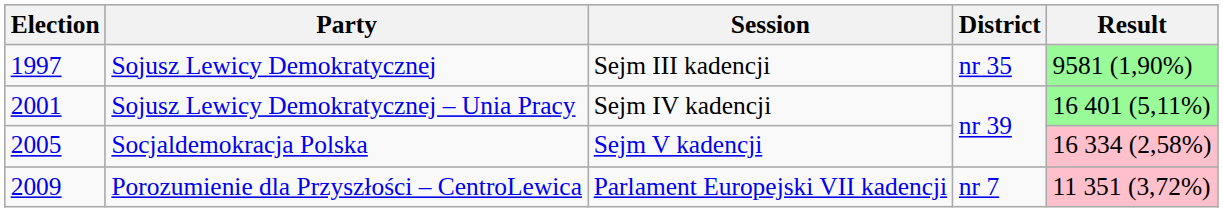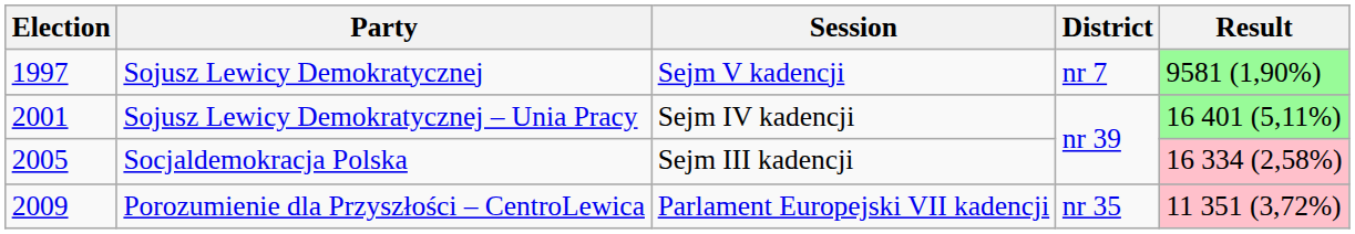 <table class="wikitable unsortable" align="center">
 <tr>
 <th>Election</th>
 <th>Party</th>
 <th>Session</th>
 <th>District</th>
 <th>Result</th>
 </tr>
 <tr>
 <td><a href='#'>1997</a></td>
 <td><a href='#'>Sojusz Lewicy Demokratycznej</a></td>
-<td>Sejm III kadencji</td>
-<td><a href='#'>nr 35</a></td>
+<td><a href='#'>Sejm V kadencji</a></td>
+<td><a href='#'>nr 7</a></td>
 <td style="background:palegreen;">9581 (1,90%)</td>
 </tr>
 <tr>
 <td><a href='#'>2001</a></td>
 <td><a href='#'>Sojusz Lewicy Demokratycznej – Unia Pracy</a></td>
 <td>Sejm IV kadencji</td>
 <td rowspan="2"><a href='#'>nr 39</a></td>
 <td style="background:palegreen;">16 401 (5,11%)</td>
 </tr>
 <tr>
 <td><a href='#'>2005</a></td>
 <td><a href='#'>Socjaldemokracja Polska</a></td>
-<td><a href='#'>Sejm V kadencji</a></td>
+<td>Sejm III kadencji</td>
 <td style="background:pink;">16 334 (2,58%)</td>
 </tr>
 <tr>
 <td><a href='#'>2009</a></td>
 <td><a href='#'>Porozumienie dla Przyszłości – CentroLewica</a></td>
 <td><a href='#'>Parlament Europejski VII kadencji</a></td>
-<td><a href='#'>nr 7</a></td>
+<td><a href='#'>nr 35</a></td>
 <td style="background:pink;">11 351 (3,72%)</td>
 </tr>
 </table>
